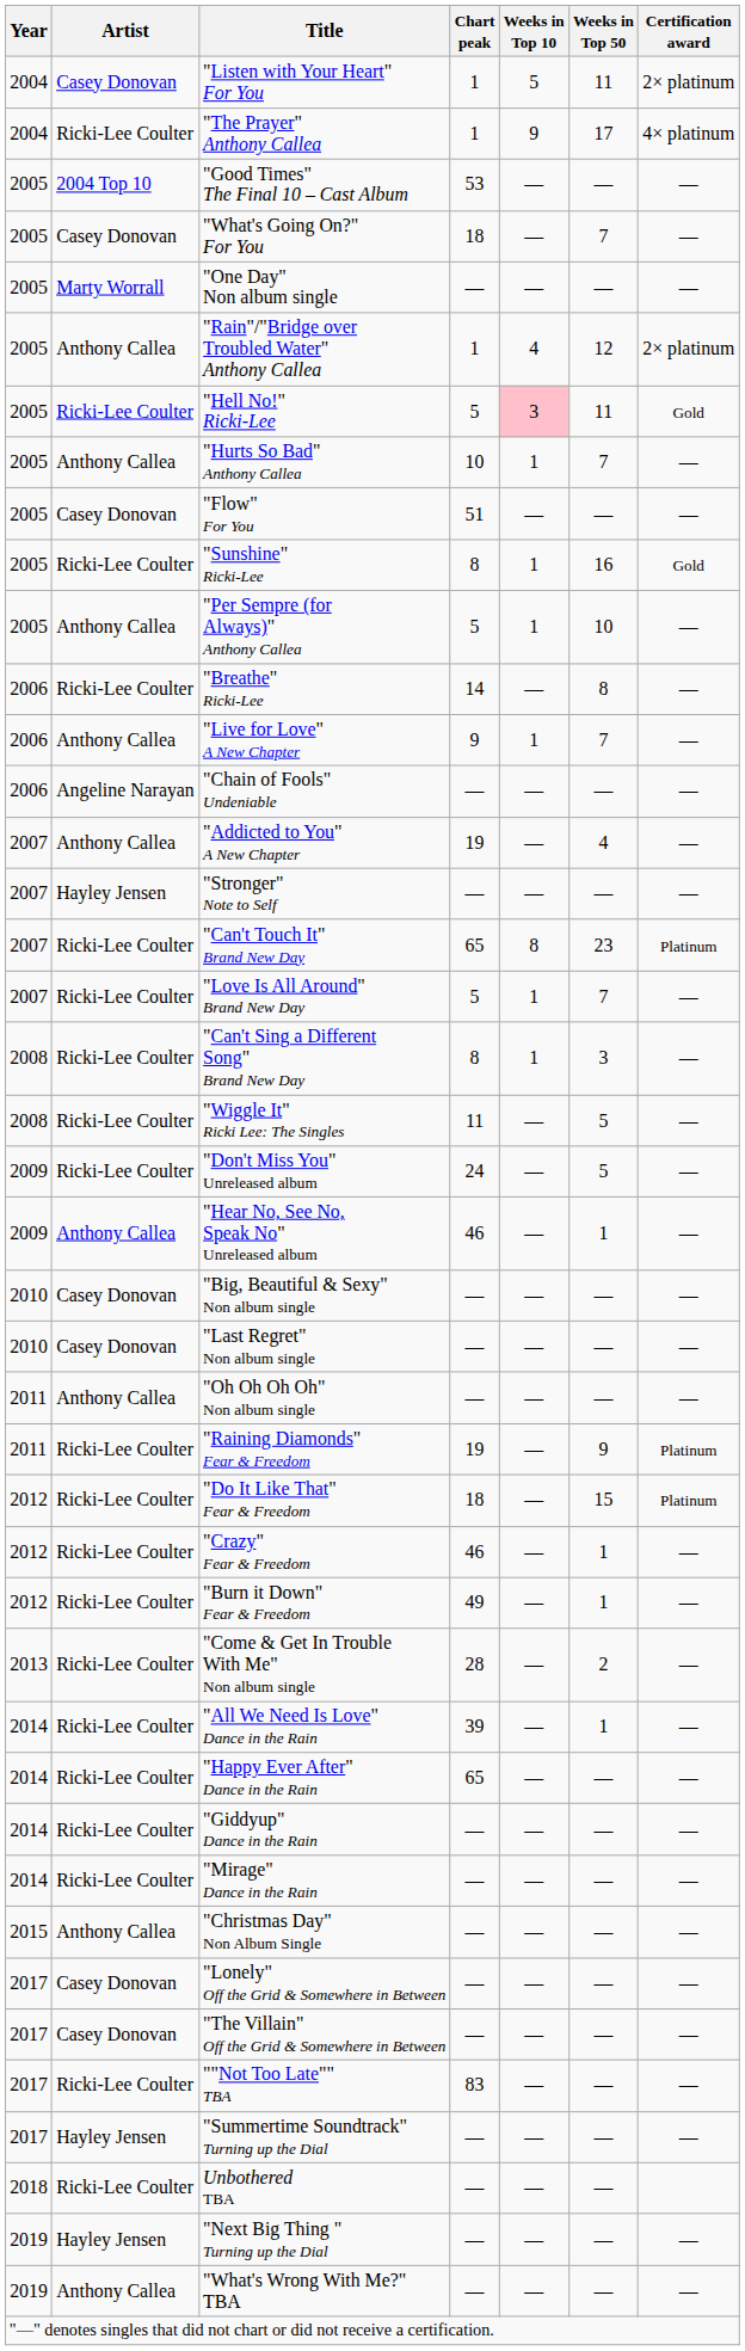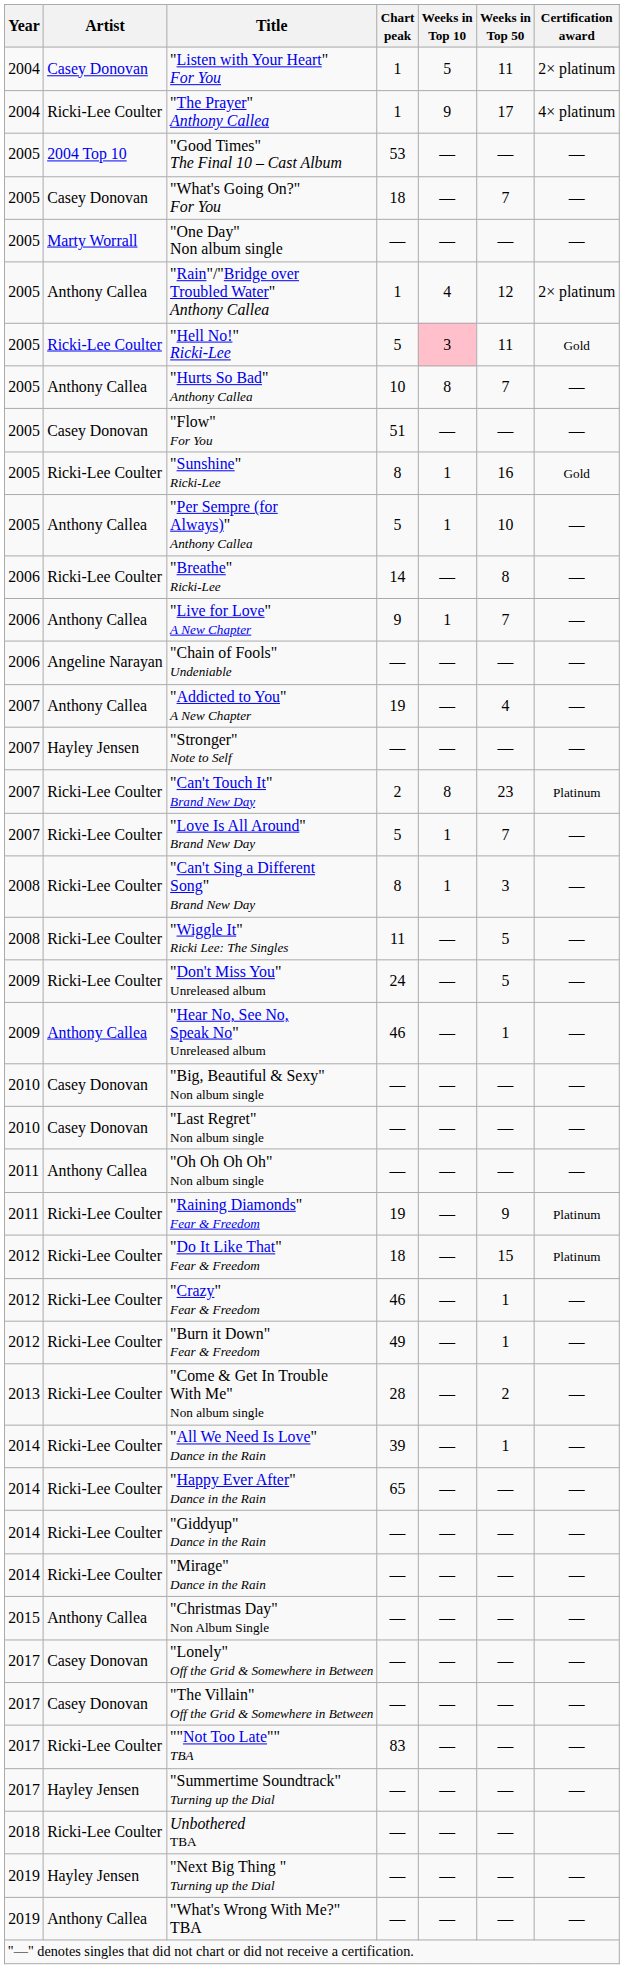 <table class="wikitable">
 <tr>
 <th rowspan="2">Year</th>
 <th rowspan="2">Artist</th>
 <th rowspan="2">Title</th>
 </tr>
 <tr>
 <th><small>Chart<br>peak</small></th>
 <th><small>Weeks in<br>Top 10</small></th>
 <th><small>Weeks in<br>Top 50</small></th>
 <th><small>Certification<br>award</small></th>
 </tr>
 <tr>
 <td>2004</td>
 <td><a href='#'>Casey Donovan</a></td>
 <td>"<a href='#'>Listen with Your Heart</a>"<br><em><a href='#'>For You</a></em></td>
 <td style="text-align:center;">1</td>
 <td style="text-align:center;">5</td>
 <td style="text-align:center;">11</td>
 <td style="text-align:center;">2× platinum</td>
 </tr>
 <tr>
 <td>2004</td>
 <td>Ricki-Lee Coulter</td>
 <td>"<a href='#'>The Prayer</a>"<br><em><a href='#'>Anthony Callea</a></em></td>
 <td style="text-align:center;">1</td>
 <td style="text-align:center;">9</td>
 <td style="text-align:center;">17</td>
 <td style="text-align:center;">4× platinum</td>
 </tr>
 <tr>
 <td>2005</td>
 <td><a href='#'>2004 Top 10</a></td>
 <td>"Good Times"<br><em>The Final 10 – Cast Album</em></td>
 <td style="text-align:center;">53</td>
 <td style="text-align:center;">—</td>
 <td style="text-align:center;">—</td>
 <td style="text-align:center;">—</td>
 </tr>
 <tr>
 <td>2005</td>
 <td>Casey Donovan</td>
 <td>"What's Going On?"<br><em>For You</em></td>
 <td style="text-align:center;">18</td>
 <td style="text-align:center;">—</td>
 <td style="text-align:center;">7</td>
 <td style="text-align:center;">—</td>
 </tr>
 <tr>
 <td>2005</td>
 <td><a href='#'>Marty Worrall</a></td>
 <td>"One Day"<br>Non album single</td>
 <td style="text-align:center;">—</td>
 <td style="text-align:center;">—</td>
 <td style="text-align:center;">—</td>
 <td style="text-align:center;">—</td>
 </tr>
 <tr>
 <td>2005</td>
 <td>Anthony Callea</td>
 <td>"<a href='#'>Rain</a>"/"<a href='#'>Bridge over <br>Troubled Water</a>"<br><em>Anthony Callea</em></td>
 <td style="text-align:center;">1</td>
 <td style="text-align:center;">4</td>
 <td style="text-align:center;">12</td>
 <td style="text-align:center;">2× platinum</td>
 </tr>
 <tr>
 <td>2005</td>
 <td><a href='#'>Ricki-Lee Coulter</a></td>
 <td>"<a href='#'>Hell No!</a>"<br><em><a href='#'>Ricki-Lee</a></em></td>
 <td style="text-align:center;">5</td>
 <td style="background: pink; text-align:center;">3</td>
 <td style="text-align:center;">11</td>
 <td style="text-align:center;"><small>Gold</small></td>
 </tr>
 <tr>
 <td>2005</td>
 <td>Anthony Callea</td>
 <td>"<a href='#'>Hurts So Bad</a>"<br><small><em>Anthony Callea</em></small></td>
 <td style="text-align:center;">10</td>
-<td style="text-align:center;">1</td>
+<td style="text-align:center;">8</td>
 <td style="text-align:center;">7</td>
 <td style="text-align:center;">—</td>
 </tr>
 <tr>
 <td>2005</td>
 <td>Casey Donovan</td>
 <td>"Flow"<br><small><em>For You</em></small></td>
 <td style="text-align:center;">51</td>
 <td style="text-align:center;">—</td>
 <td style="text-align:center;">—</td>
 <td style="text-align:center;">—</td>
 </tr>
 <tr>
 <td>2005</td>
 <td>Ricki-Lee Coulter</td>
 <td>"<a href='#'>Sunshine</a>"<br><small><em>Ricki-Lee</em></small></td>
 <td style="text-align:center;">8</td>
 <td style="text-align:center;">1</td>
 <td style="text-align:center;">16</td>
 <td style="text-align:center;"><small>Gold</small></td>
 </tr>
 <tr>
 <td>2005</td>
 <td>Anthony Callea</td>
 <td>"<a href='#'>Per Sempre (for <br>Always)</a>"<br><small><em>Anthony Callea</em></small></td>
 <td style="text-align:center;">5</td>
 <td style="text-align:center;">1</td>
 <td style="text-align:center;">10</td>
 <td style="text-align:center;">—</td>
 </tr>
 <tr>
 <td>2006</td>
 <td>Ricki-Lee Coulter</td>
 <td>"<a href='#'>Breathe</a>"<br><small><em>Ricki-Lee</em></small></td>
 <td style="text-align:center;">14</td>
 <td style="text-align:center;">—</td>
 <td style="text-align:center;">8</td>
 <td style="text-align:center;">—</td>
 </tr>
 <tr>
 <td>2006</td>
 <td>Anthony Callea</td>
 <td>"<a href='#'>Live for Love</a>"<br><small><em><a href='#'>A New Chapter</a></em></small></td>
 <td style="text-align:center;">9</td>
 <td style="text-align:center;">1</td>
 <td style="text-align:center;">7</td>
 <td style="text-align:center;">—</td>
 </tr>
 <tr>
 <td>2006</td>
 <td>Angeline Narayan</td>
 <td>"Chain of Fools"<br><small><em>Undeniable</em></small></td>
 <td style="text-align:center;">—</td>
 <td style="text-align:center;">—</td>
 <td style="text-align:center;">—</td>
 <td style="text-align:center;">—</td>
 </tr>
 <tr>
 <td>2007</td>
 <td>Anthony Callea</td>
 <td>"<a href='#'>Addicted to You</a>"<br><small><em>A New Chapter</em></small></td>
 <td style="text-align:center;">19</td>
 <td style="text-align:center;">—</td>
 <td style="text-align:center;">4</td>
 <td style="text-align:center;">—</td>
 </tr>
 <tr>
 <td>2007</td>
 <td>Hayley Jensen</td>
 <td>"Stronger"<br><small><em>Note to Self</em></small></td>
 <td style="text-align:center;">—</td>
 <td style="text-align:center;">—</td>
 <td style="text-align:center;">—</td>
 <td style="text-align:center;">—</td>
 </tr>
 <tr>
 <td>2007</td>
 <td>Ricki-Lee Coulter</td>
 <td>"<a href='#'>Can't Touch It</a>"<br><small> <em><a href='#'>Brand New Day</a></em></small></td>
-<td style="text-align:center;">65</td>
+<td style="text-align:center;">2</td>
 <td style="text-align:center;">8</td>
 <td style="text-align:center;">23</td>
 <td style="text-align:center;"><small>Platinum</small></td>
 </tr>
 <tr>
 <td>2007</td>
 <td>Ricki-Lee Coulter</td>
 <td>"<a href='#'>Love Is All Around</a>"<br><small><em>Brand New Day</em></small></td>
 <td style="text-align:center;">5</td>
 <td style="text-align:center;">1</td>
 <td style="text-align:center;">7</td>
 <td style="text-align:center;">—</td>
 </tr>
 <tr>
 <td>2008</td>
 <td>Ricki-Lee Coulter</td>
 <td>"<a href='#'>Can't Sing a Different<br>Song</a>"<br><small><em>Brand New Day</em></small></td>
 <td style="text-align:center;">8</td>
 <td style="text-align:center;">1</td>
 <td style="text-align:center;">3</td>
 <td style="text-align:center;">—</td>
 </tr>
 <tr>
 <td>2008</td>
 <td>Ricki-Lee Coulter</td>
 <td>"<a href='#'>Wiggle It</a>"<br> <small><em>Ricki Lee: The Singles</em> </small></td>
 <td style="text-align:center;">11</td>
 <td style="text-align:center;">—</td>
 <td style="text-align:center;">5</td>
 <td style="text-align:center;">—</td>
 </tr>
 <tr>
 <td>2009</td>
 <td>Ricki-Lee Coulter</td>
 <td>"<a href='#'>Don't Miss You</a>" <br><small>Unreleased album</small></td>
 <td style="text-align:center;">24</td>
 <td style="text-align:center;">—</td>
 <td style="text-align:center;">5</td>
 <td style="text-align:center;">—</td>
 </tr>
 <tr>
 <td>2009</td>
 <td><a href='#'>Anthony Callea</a></td>
 <td>"<a href='#'>Hear No, See No, <br>Speak No</a>"<br><small>Unreleased album</small></td>
 <td style="text-align:center;">46</td>
 <td style="text-align:center;">—</td>
 <td style="text-align:center;">1</td>
 <td style="text-align:center;">—</td>
 </tr>
 <tr>
 <td>2010</td>
 <td>Casey Donovan</td>
 <td>"Big, Beautiful & Sexy"<br><small>Non album single</small></td>
 <td style="text-align:center;">—</td>
 <td style="text-align:center;">—</td>
 <td style="text-align:center;">—</td>
 <td style="text-align:center;">—</td>
 </tr>
 <tr>
 <td>2010</td>
 <td>Casey Donovan</td>
 <td>"Last Regret"<br><small>Non album single</small></td>
 <td style="text-align:center;">—</td>
 <td style="text-align:center;">—</td>
 <td style="text-align:center;">—</td>
 <td style="text-align:center;">—</td>
 </tr>
 <tr>
 <td>2011</td>
 <td>Anthony Callea</td>
 <td>"Oh Oh Oh Oh"<br><small>Non album single</small></td>
 <td style="text-align:center;">—</td>
 <td style="text-align:center;">—</td>
 <td style="text-align:center;">—</td>
 <td style="text-align:center;">—</td>
 </tr>
 <tr>
 <td>2011</td>
 <td>Ricki-Lee Coulter</td>
 <td>"<a href='#'>Raining Diamonds</a>" <br><small><em><a href='#'>Fear & Freedom</a></em></small></td>
 <td style="text-align:center;">19</td>
 <td style="text-align:center;">—</td>
 <td style="text-align:center;">9</td>
 <td style="text-align:center;"><small>Platinum</small></td>
 </tr>
 <tr>
 <td>2012</td>
 <td>Ricki-Lee Coulter</td>
 <td>"<a href='#'>Do It Like That</a>"<br><small><em>Fear & Freedom</em></small></td>
 <td style="text-align:center;">18</td>
 <td style="text-align:center;">—</td>
 <td style="text-align:center;">15</td>
 <td style="text-align:center;"><small>Platinum</small></td>
 </tr>
 <tr>
 <td>2012</td>
 <td>Ricki-Lee Coulter</td>
 <td>"<a href='#'>Crazy</a>"<br><small><em>Fear & Freedom</em></small></td>
 <td style="text-align:center;">46</td>
 <td style="text-align:center;">—</td>
 <td style="text-align:center;">1</td>
 <td style="text-align:center;">—</td>
 </tr>
 <tr>
 <td>2012</td>
 <td>Ricki-Lee Coulter</td>
 <td>"Burn it Down"<br><small><em>Fear & Freedom</em></small></td>
 <td style="text-align:center;">49</td>
 <td style="text-align:center;">—</td>
 <td style="text-align:center;">1</td>
 <td style="text-align:center;">—</td>
 </tr>
 <tr>
 <td>2013</td>
 <td>Ricki-Lee Coulter</td>
 <td>"Come & Get In Trouble<br> With Me"<br><small>Non album single</small></td>
 <td style="text-align:center;">28</td>
 <td style="text-align:center;">—</td>
 <td style="text-align:center;">2</td>
 <td style="text-align:center;">—</td>
 </tr>
 <tr>
 <td>2014</td>
 <td>Ricki-Lee Coulter</td>
 <td>"<a href='#'>All We Need Is Love</a>"<br><small><em>Dance in the Rain</em></small></td>
 <td style="text-align:center;">39</td>
 <td style="text-align:center;">—</td>
 <td style="text-align:center;">1</td>
 <td style="text-align:center;">—</td>
 </tr>
 <tr>
 <td>2014</td>
 <td>Ricki-Lee Coulter</td>
 <td>"<a href='#'>Happy Ever After</a>"<br><small><em>Dance in the Rain</em></small></td>
 <td style="text-align:center;">65</td>
 <td style="text-align:center;">—</td>
 <td style="text-align:center;">—</td>
 <td style="text-align:center;">—</td>
 </tr>
 <tr>
 <td>2014</td>
 <td>Ricki-Lee Coulter</td>
 <td>"Giddyup"<br><small><em>Dance in the Rain</em></small></td>
 <td style="text-align:center;">—</td>
 <td style="text-align:center;">—</td>
 <td style="text-align:center;">—</td>
 <td style="text-align:center;">—</td>
 </tr>
 <tr>
 <td>2014</td>
 <td>Ricki-Lee Coulter</td>
 <td>"Mirage"<br><small><em>Dance in the Rain</em></small></td>
 <td style="text-align:center;">—</td>
 <td style="text-align:center;">—</td>
 <td style="text-align:center;">—</td>
 <td style="text-align:center;">—</td>
 </tr>
 <tr>
 <td>2015</td>
 <td>Anthony Callea</td>
 <td>"Christmas Day"<br><small>Non Album Single</small></td>
 <td style="text-align:center;">—</td>
 <td style="text-align:center;">—</td>
 <td style="text-align:center;">—</td>
 <td style="text-align:center;">—</td>
 </tr>
 <tr>
 <td>2017</td>
 <td>Casey Donovan</td>
 <td>"Lonely"<br><small><em>Off the Grid & Somewhere in Between</em></small></td>
 <td style="text-align:center;">—</td>
 <td style="text-align:center;">—</td>
 <td style="text-align:center;">—</td>
 <td style="text-align:center;">—</td>
 </tr>
 <tr>
 <td>2017</td>
 <td>Casey Donovan</td>
 <td>"The Villain"<br><small><em>Off the Grid & Somewhere in Between</em></small></td>
 <td style="text-align:center;">—</td>
 <td style="text-align:center;">—</td>
 <td style="text-align:center;">—</td>
 <td style="text-align:center;">—</td>
 </tr>
 <tr>
 <td>2017</td>
 <td>Ricki-Lee Coulter</td>
 <td>""<a href='#'>Not Too Late</a>""<br><small><em>TBA</em></small></td>
 <td style="text-align:center;">83</td>
 <td style="text-align:center;">—</td>
 <td style="text-align:center;">—</td>
 <td style="text-align:center;">—</td>
 </tr>
 <tr>
 <td>2017</td>
 <td>Hayley Jensen</td>
 <td>"Summertime Soundtrack"<br><small><em>Turning up the Dial</em></small></td>
 <td style="text-align:center;">—</td>
 <td style="text-align:center;">—</td>
 <td style="text-align:center;">—</td>
 <td style="text-align:center;">—</td>
 </tr>
 <tr>
 <td>2018</td>
 <td>Ricki-Lee Coulter</td>
 <td><em>Unbothered</em><br><small>TBA</small></td>
 <td style="text-align:center;">—</td>
 <td style="text-align:center;">—</td>
 <td style="text-align:center;">—</td>
 <td style="text-align:center;"></td>
 </tr>
 <tr>
 <td>2019</td>
 <td>Hayley Jensen</td>
 <td>"Next Big Thing "<br><small><em>Turning up the Dial</em></small></td>
 <td style="text-align:center;">—</td>
 <td style="text-align:center;">—</td>
 <td style="text-align:center;">—</td>
 <td style="text-align:center;">—</td>
 </tr>
 <tr>
 <td>2019</td>
 <td>Anthony Callea</td>
 <td>"What's Wrong With Me?"<br>TBA</td>
 <td style="text-align:center;">—</td>
 <td style="text-align:center;">—</td>
 <td style="text-align:center;">—</td>
 <td style="text-align:center;">—</td>
 </tr>
 <tr>
 <td colspan="7" style="font-size:90%" style="text-align:center;">"—" denotes singles that did not chart or did not receive a certification.</td>
 </tr>
 </table>
